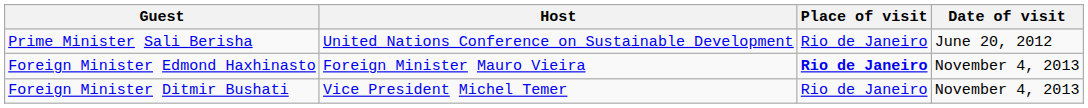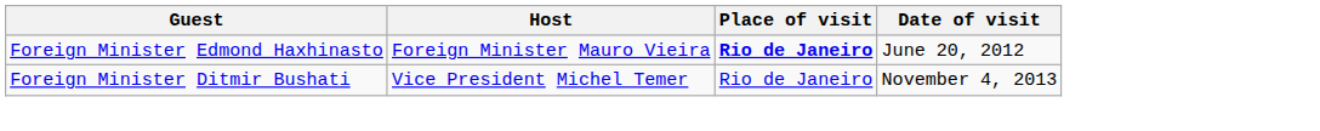 <table class="wikitable" border="1">
 <tr>
 <th>Guest</th>
 <th>Host</th>
 <th>Place of visit</th>
 <th>Date of visit</th>
 </tr>
 <tr>
-<td> <a href='#'>Prime Minister</a> <a href='#'>Sali Berisha</a></td>
-<td><a href='#'>United Nations Conference on Sustainable Development</a></td>
-<td><a href='#'>Rio de Janeiro</a></td>
-<td>June 20, 2012 </td>
-</tr>
-<tr>
 <td> <a href='#'>Foreign Minister</a> <a href='#'>Edmond Haxhinasto</a></td>
 <td> <a href='#'>Foreign Minister</a> <a href='#'>Mauro Vieira</a></td>
 <td><strong><a href='#'>Rio de Janeiro</a></strong></td>
-<td>November 4, 2013</td>
+<td>June 20, 2012</td>
 </tr>
 <tr>
 <td> <a href='#'>Foreign Minister</a> <a href='#'>Ditmir Bushati</a></td>
 <td> <a href='#'>Vice President</a> <a href='#'>Michel Temer</a></td>
 <td><a href='#'>Rio de Janeiro</a></td>
 <td>November 4, 2013</td>
 </tr>
 </table>
